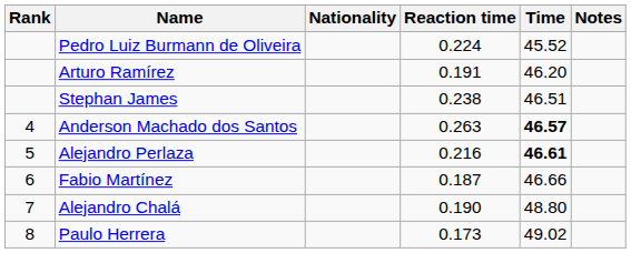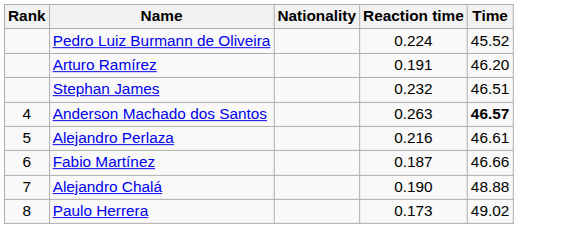 <table class="wikitable sortable" style="text-align:center">
 <tr>
 <th>Rank</th>
 <th>Name</th>
 <th>Nationality</th>
 <th>Reaction time</th>
 <th>Time</th>
-<th>Notes</th>
 </tr>
 <tr>
 <td align=center></td>
 <td align=left><a href='#'>Pedro Luiz Burmann de Oliveira</a></td>
 <td align=left></td>
 <td>0.224</td>
 <td>45.52</td>
-<td></td>
 </tr>
 <tr>
 <td align=center></td>
 <td align=left><a href='#'>Arturo Ramírez</a></td>
 <td align=left></td>
 <td>0.191</td>
 <td>46.20</td>
-<td></td>
 </tr>
 <tr>
 <td align=center></td>
 <td align=left><a href='#'>Stephan James</a></td>
 <td align=left></td>
-<td>0.238</td>
+<td>0.232</td>
 <td>46.51</td>
-<td></td>
 </tr>
 <tr>
 <td align=center>4</td>
 <td align=left><a href='#'>Anderson Machado dos Santos</a></td>
 <td align=left></td>
 <td>0.263</td>
 <td><strong>46.57</strong></td>
-<td></td>
 </tr>
 <tr>
 <td align=center>5</td>
 <td align=left><a href='#'>Alejandro Perlaza</a></td>
 <td align=left></td>
 <td>0.216</td>
-<td><strong>46.61</strong></td>
-<td></td>
+<td>46.61</td>
 </tr>
 <tr>
 <td align=center>6</td>
 <td align=left><a href='#'>Fabio Martínez</a></td>
 <td align=left></td>
 <td>0.187</td>
 <td>46.66</td>
-<td></td>
 </tr>
 <tr>
 <td align=center>7</td>
 <td align=left><a href='#'>Alejandro Chalá</a></td>
 <td align=left></td>
 <td>0.190</td>
-<td>48.80</td>
-<td></td>
+<td>48.88</td>
 </tr>
 <tr>
 <td align=center>8</td>
 <td align=left><a href='#'>Paulo Herrera</a></td>
 <td align=left></td>
 <td>0.173</td>
 <td>49.02</td>
-<td></td>
 </tr>
 </table>
